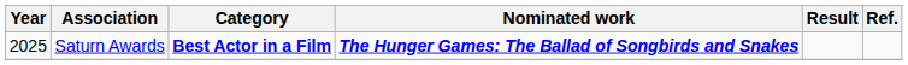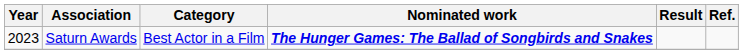 <table class="wikitable sortable">
 <tr>
 <th>Year</th>
 <th>Association</th>
 <th>Category</th>
 <th>Nominated work</th>
 <th>Result</th>
 <th>Ref.</th>
 </tr>
 <tr>
-<td>2025</td>
+<td>2023</td>
 <td><a href='#'>Saturn Awards</a></td>
-<td><strong><a href='#'>Best Actor in a Film</a></strong></td>
+<td><a href='#'>Best Actor in a Film</a></td>
 <td><strong><em><a href='#'>The Hunger Games: The Ballad of Songbirds and Snakes</a></em></strong></td>
 <td></td>
 <td></td>
 </tr>
 <tr>
 </tr>
 </table>
